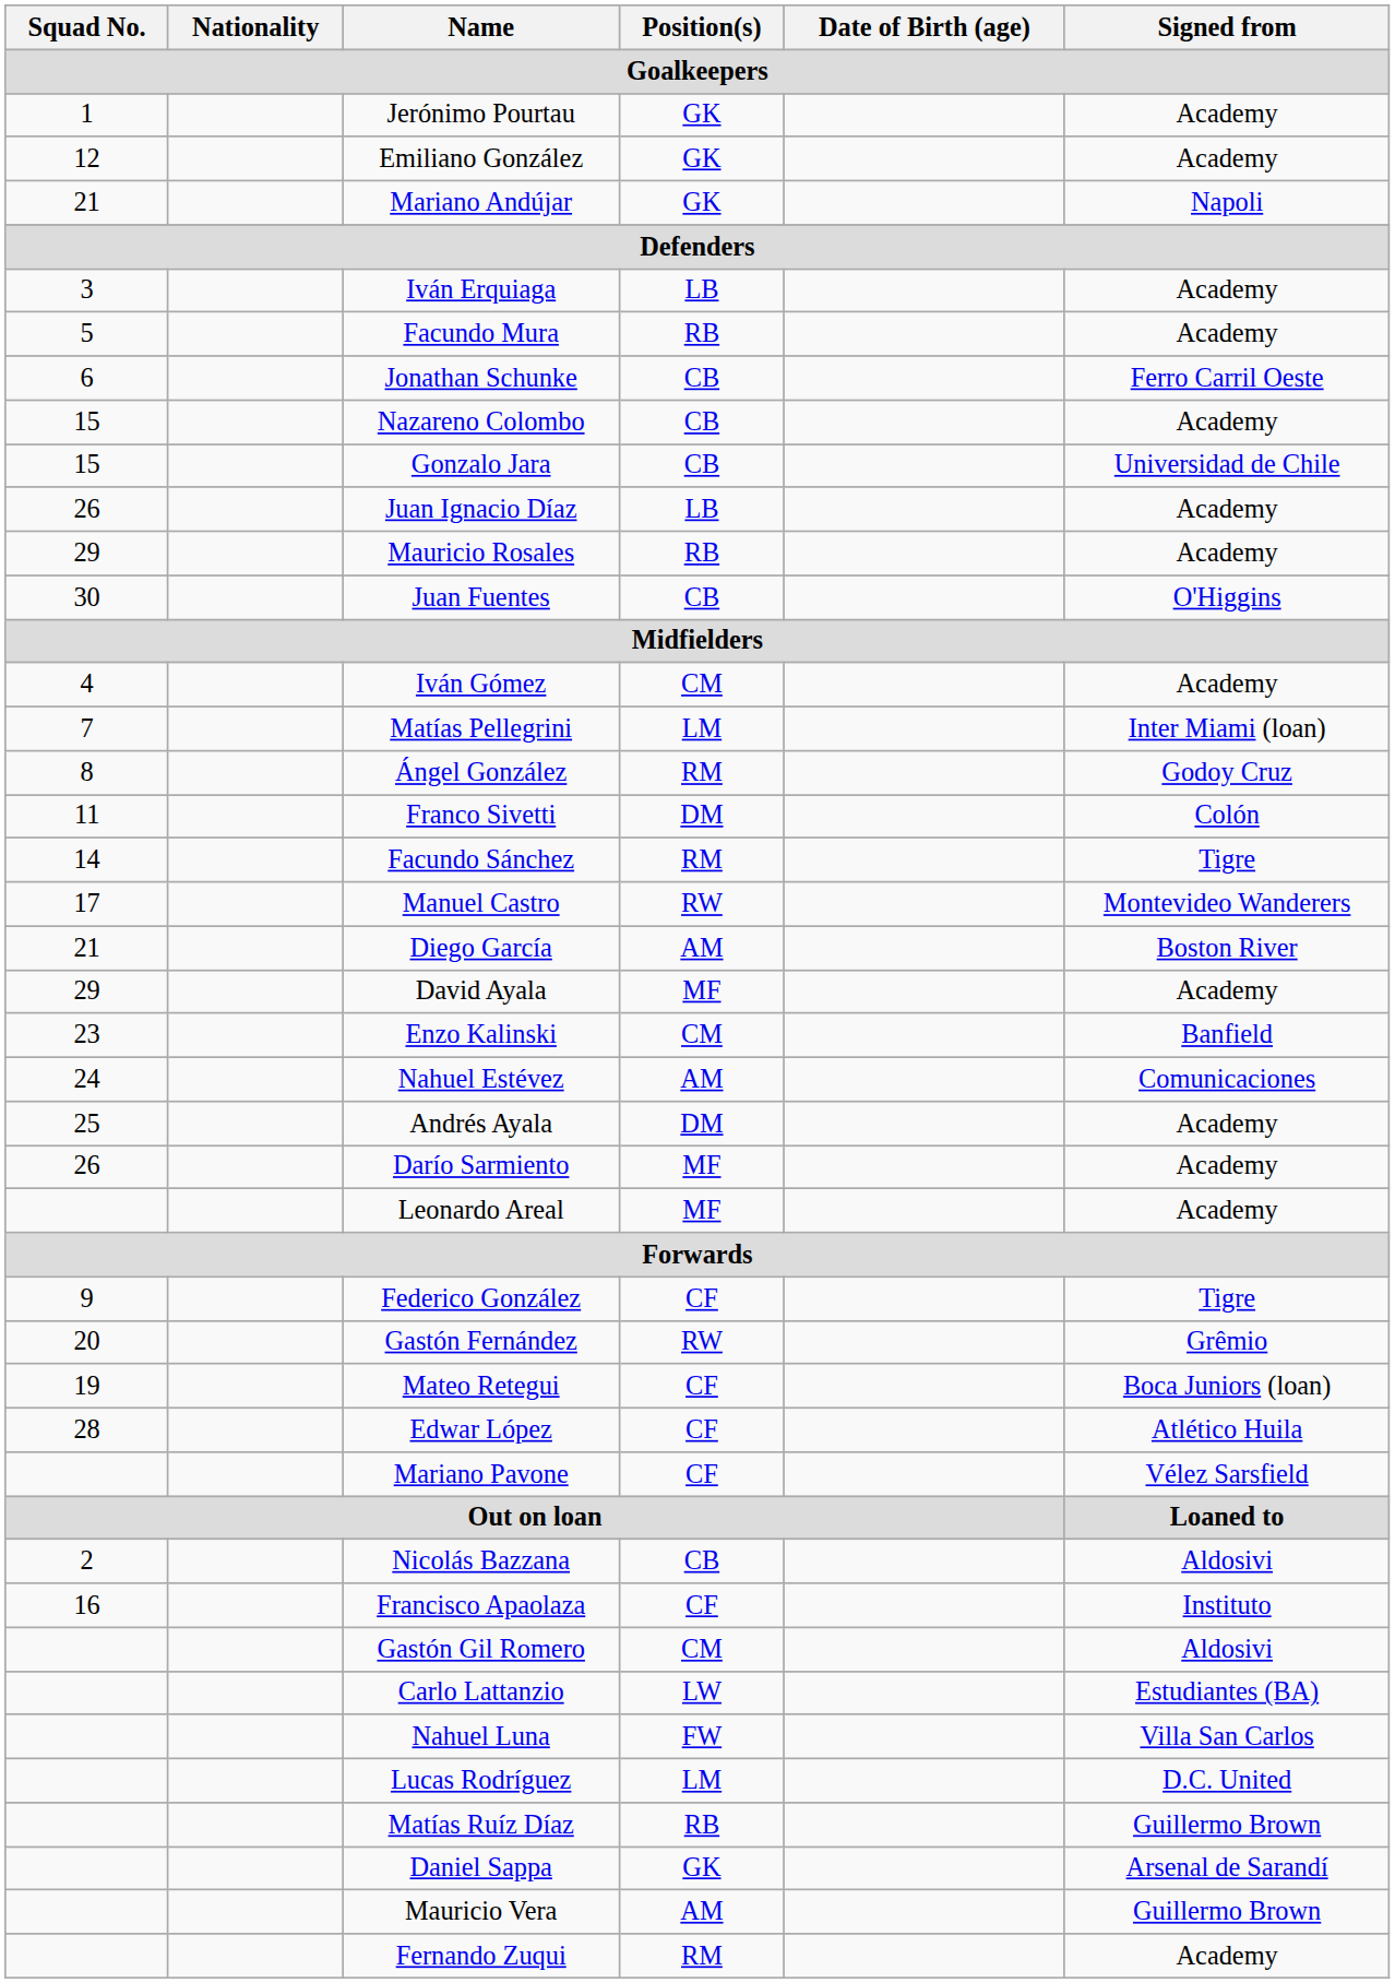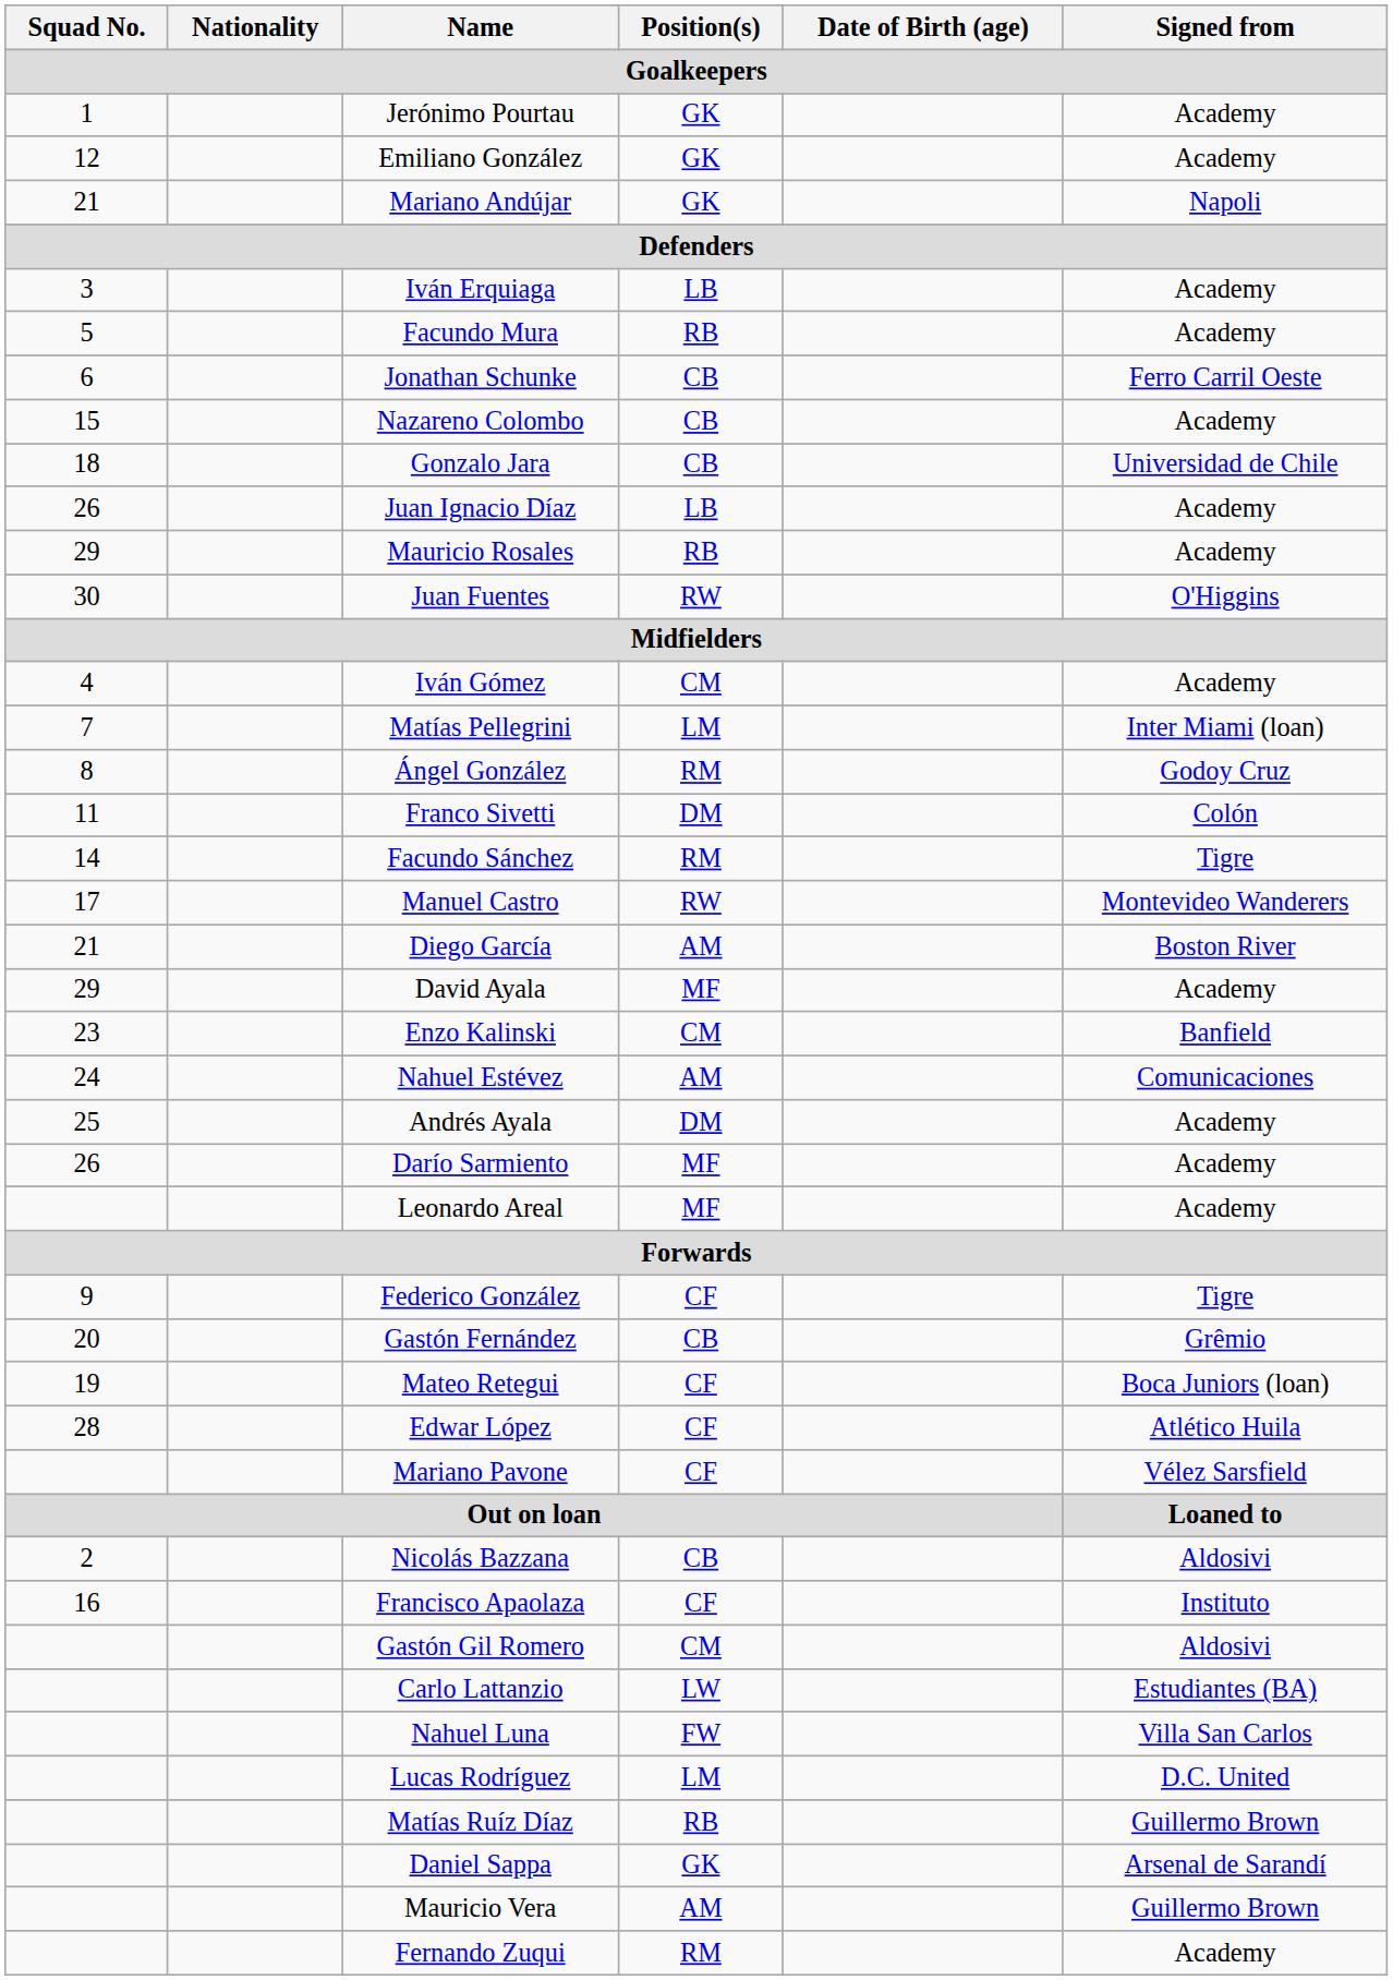 <table class="wikitable sortable" style="text-align:center; font-size:90%; width:85%;">
 <tr>
 <th style="background:#; color:; text-align:center;">Squad No.</th>
 <th style="background:#; color:; text-align:center;">Nationality</th>
 <th style="background:#; color:; text-align:center;">Name</th>
 <th style="background:#; color:; text-align:center;">Position(s)</th>
 <th style="background:#; color:; text-align:center;">Date of Birth (age)</th>
 <th style="background:#; color:; text-align:center;">Signed from</th>
 </tr>
 <tr>
 <th colspan="6" style="background:#dcdcdc; text-align:center;">Goalkeepers</th>
 </tr>
 <tr>
 <td>1</td>
 <td></td>
 <td>Jerónimo Pourtau</td>
 <td><a href='#'>GK</a></td>
 <td></td>
 <td>Academy</td>
 </tr>
 <tr>
 <td>12</td>
 <td></td>
 <td>Emiliano González</td>
 <td><a href='#'>GK</a></td>
 <td></td>
 <td>Academy</td>
 </tr>
 <tr>
 <td>21</td>
 <td></td>
 <td><a href='#'>Mariano Andújar</a></td>
 <td><a href='#'>GK</a></td>
 <td></td>
 <td> <a href='#'>Napoli</a></td>
 </tr>
 <tr>
 <th colspan="7" style="background:#dcdcdc; text-align:center;">Defenders</th>
 </tr>
 <tr>
 <td>3</td>
 <td></td>
 <td><a href='#'>Iván Erquiaga</a></td>
 <td><a href='#'>LB</a></td>
 <td></td>
 <td>Academy</td>
 </tr>
 <tr>
 <td>5</td>
 <td></td>
 <td><a href='#'>Facundo Mura</a></td>
 <td><a href='#'>RB</a></td>
 <td></td>
 <td>Academy</td>
 </tr>
 <tr>
 <td>6</td>
 <td></td>
 <td><a href='#'>Jonathan Schunke</a></td>
 <td><a href='#'>CB</a></td>
 <td></td>
 <td> <a href='#'>Ferro Carril Oeste</a></td>
 </tr>
 <tr>
 <td>15</td>
 <td></td>
 <td><a href='#'>Nazareno Colombo</a></td>
 <td><a href='#'>CB</a></td>
 <td></td>
 <td>Academy</td>
 </tr>
 <tr>
-<td>15</td>
+<td>18</td>
 <td></td>
 <td><a href='#'>Gonzalo Jara</a></td>
 <td><a href='#'>CB</a></td>
 <td></td>
 <td> <a href='#'>Universidad de Chile</a></td>
 </tr>
 <tr>
 <td>26</td>
 <td></td>
 <td><a href='#'>Juan Ignacio Díaz</a></td>
 <td><a href='#'>LB</a></td>
 <td></td>
 <td>Academy</td>
 </tr>
 <tr>
 <td>29</td>
 <td></td>
 <td><a href='#'>Mauricio Rosales</a></td>
 <td><a href='#'>RB</a></td>
 <td></td>
 <td>Academy</td>
 </tr>
 <tr>
 <td>30</td>
 <td></td>
 <td><a href='#'>Juan Fuentes</a></td>
-<td><a href='#'>CB</a></td>
+<td><a href='#'>RW</a></td>
 <td></td>
 <td> <a href='#'>O'Higgins</a></td>
 </tr>
 <tr>
 <th colspan="7" style="background:#dcdcdc; text-align:center;">Midfielders</th>
 </tr>
 <tr>
 <td>4</td>
 <td></td>
 <td><a href='#'>Iván Gómez</a></td>
 <td><a href='#'>CM</a></td>
 <td></td>
 <td>Academy</td>
 </tr>
 <tr>
 <td>7</td>
 <td></td>
 <td><a href='#'>Matías Pellegrini</a></td>
 <td><a href='#'>LM</a></td>
 <td></td>
 <td> <a href='#'>Inter Miami</a> (loan)</td>
 </tr>
 <tr>
 <td>8</td>
 <td></td>
 <td><a href='#'>Ángel González</a></td>
 <td><a href='#'>RM</a></td>
 <td></td>
 <td> <a href='#'>Godoy Cruz</a></td>
 </tr>
 <tr>
 <td>11</td>
 <td></td>
 <td><a href='#'>Franco Sivetti</a></td>
 <td><a href='#'>DM</a></td>
 <td></td>
 <td> <a href='#'>Colón</a></td>
 </tr>
 <tr>
 <td>14</td>
 <td></td>
 <td><a href='#'>Facundo Sánchez</a></td>
 <td><a href='#'>RM</a></td>
 <td></td>
 <td> <a href='#'>Tigre</a></td>
 </tr>
 <tr>
 <td>17</td>
 <td></td>
 <td><a href='#'>Manuel Castro</a></td>
 <td><a href='#'>RW</a></td>
 <td></td>
 <td> <a href='#'>Montevideo Wanderers</a></td>
 </tr>
 <tr>
 <td>21</td>
 <td></td>
 <td><a href='#'>Diego García</a></td>
 <td><a href='#'>AM</a></td>
 <td></td>
 <td> <a href='#'>Boston River</a></td>
 </tr>
 <tr>
 <td>29</td>
 <td></td>
 <td>David Ayala</td>
 <td><a href='#'>MF</a></td>
 <td></td>
 <td>Academy</td>
 </tr>
 <tr>
 <td>23</td>
 <td></td>
 <td><a href='#'>Enzo Kalinski</a></td>
 <td><a href='#'>CM</a></td>
 <td></td>
 <td> <a href='#'>Banfield</a></td>
 </tr>
 <tr>
 <td>24</td>
 <td></td>
 <td><a href='#'>Nahuel Estévez</a></td>
 <td><a href='#'>AM</a></td>
 <td></td>
 <td> <a href='#'>Comunicaciones</a></td>
 </tr>
 <tr>
 <td>25</td>
 <td></td>
 <td>Andrés Ayala</td>
 <td><a href='#'>DM</a></td>
 <td></td>
 <td>Academy</td>
 </tr>
 <tr>
 <td>26</td>
 <td></td>
 <td><a href='#'>Darío Sarmiento</a></td>
 <td><a href='#'>MF</a></td>
 <td></td>
 <td>Academy</td>
 </tr>
 <tr>
 <td></td>
 <td></td>
 <td>Leonardo Areal</td>
 <td><a href='#'>MF</a></td>
 <td></td>
 <td>Academy</td>
 </tr>
 <tr>
 <th colspan="7" style="background:#dcdcdc; text-align:center;">Forwards</th>
 </tr>
 <tr>
 <td>9</td>
 <td></td>
 <td><a href='#'>Federico González</a></td>
 <td><a href='#'>CF</a></td>
 <td></td>
 <td> <a href='#'>Tigre</a></td>
 </tr>
 <tr>
 <td>20</td>
 <td></td>
 <td><a href='#'>Gastón Fernández</a></td>
-<td><a href='#'>RW</a></td>
+<td><a href='#'>CB</a></td>
 <td></td>
 <td> <a href='#'>Grêmio</a></td>
 </tr>
 <tr>
 <td>19</td>
 <td></td>
 <td><a href='#'>Mateo Retegui</a></td>
 <td><a href='#'>CF</a></td>
 <td></td>
 <td> <a href='#'>Boca Juniors</a> (loan)</td>
 </tr>
 <tr>
 <td>28</td>
 <td></td>
 <td><a href='#'>Edwar López</a></td>
 <td><a href='#'>CF</a></td>
 <td></td>
 <td> <a href='#'>Atlético Huila</a></td>
 </tr>
 <tr>
 <td></td>
 <td></td>
 <td><a href='#'>Mariano Pavone</a></td>
 <td><a href='#'>CF</a></td>
 <td></td>
 <td> <a href='#'>Vélez Sarsfield</a></td>
 </tr>
 <tr>
 <th colspan="5" style="background:#dcdcdc; text-align:center;">Out on loan</th>
 <th colspan="1" style="background:#dcdcdc; text-align:center;">Loaned to</th>
 </tr>
 <tr>
 <td>2</td>
 <td></td>
 <td><a href='#'>Nicolás Bazzana</a></td>
 <td><a href='#'>CB</a></td>
 <td></td>
 <td> <a href='#'>Aldosivi</a></td>
 </tr>
 <tr>
 <td>16</td>
 <td></td>
 <td><a href='#'>Francisco Apaolaza</a></td>
 <td><a href='#'>CF</a></td>
 <td></td>
 <td> <a href='#'>Instituto</a></td>
 </tr>
 <tr>
 <td></td>
 <td></td>
 <td><a href='#'>Gastón Gil Romero</a></td>
 <td><a href='#'>CM</a></td>
 <td></td>
 <td> <a href='#'>Aldosivi</a></td>
 </tr>
 <tr>
 <td></td>
 <td></td>
 <td><a href='#'>Carlo Lattanzio</a></td>
 <td><a href='#'>LW</a></td>
 <td></td>
 <td> <a href='#'>Estudiantes (BA)</a></td>
 </tr>
 <tr>
 <td></td>
 <td></td>
 <td><a href='#'>Nahuel Luna</a></td>
 <td><a href='#'>FW</a></td>
 <td></td>
 <td> <a href='#'>Villa San Carlos</a></td>
 </tr>
 <tr>
 <td></td>
 <td></td>
 <td><a href='#'>Lucas Rodríguez</a></td>
 <td><a href='#'>LM</a></td>
 <td></td>
 <td> <a href='#'>D.C. United</a></td>
 </tr>
 <tr>
 <td></td>
 <td></td>
 <td><a href='#'>Matías Ruíz Díaz</a></td>
 <td><a href='#'>RB</a></td>
 <td></td>
 <td> <a href='#'>Guillermo Brown</a></td>
 </tr>
 <tr>
 <td></td>
 <td></td>
 <td><a href='#'>Daniel Sappa</a></td>
 <td><a href='#'>GK</a></td>
 <td></td>
 <td> <a href='#'>Arsenal de Sarandí</a></td>
 </tr>
 <tr>
 <td></td>
 <td></td>
 <td>Mauricio Vera</td>
 <td><a href='#'>AM</a></td>
 <td></td>
 <td> <a href='#'>Guillermo Brown</a></td>
 </tr>
 <tr>
 <td></td>
 <td></td>
 <td><a href='#'>Fernando Zuqui</a></td>
 <td><a href='#'>RM</a></td>
 <td></td>
 <td>Academy</td>
 </tr>
 <tr>
 </tr>
 </table>
